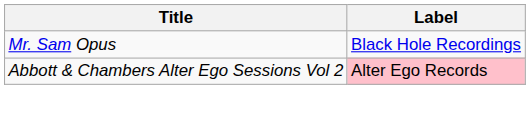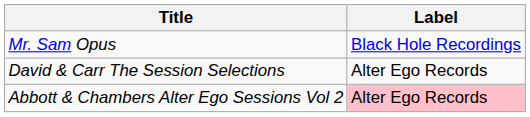 <table class="wikitable">
 <tr>
 <th>Title</th>
 <th>Label</th>
 </tr>
 <tr>
 <td><em><a href='#'>Mr. Sam</a> Opus </em></td>
 <td><a href='#'>Black Hole Recordings</a></td>
 </tr>
 <tr>
+<td><em>David & Carr The Session Selections </em></td>
+<td>Alter Ego Records</td>
+</tr>
+<tr>
 <td><em>Abbott & Chambers Alter Ego Sessions Vol 2</em></td>
 <td style="background: pink;">Alter Ego Records</td>
 </tr>
 </table>
